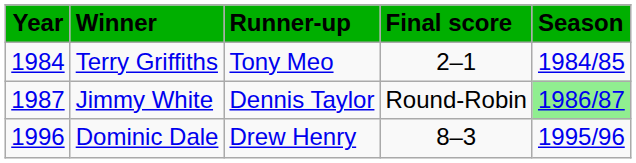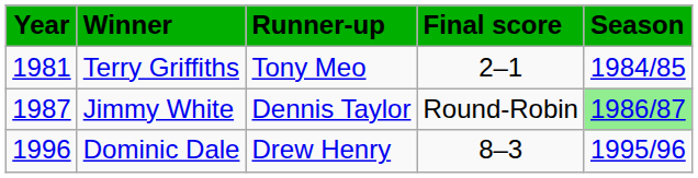 <table class="wikitable" style="margin: auto">
 <tr>
 <th style="text-align: center; background-color: #00af00">Year</th>
 <th style="text-align: left; background-color: #00af00">Winner</th>
 <th style="text-align: left; background-color: #00af00">Runner-up</th>
 <th style="text-align: left; background-color: #00af00">Final score</th>
 <th style="text-align: left; background-color: #00af00">Season</th>
 </tr>
 <tr>
-<td><a href='#'>1984</a></td>
+<td><a href='#'>1981</a></td>
 <td> <a href='#'>Terry Griffiths</a></td>
 <td> <a href='#'>Tony Meo</a></td>
 <td style="text-align: center">2–1</td>
 <td><a href='#'>1984/85</a></td>
 </tr>
 <tr>
 <td><a href='#'>1987</a></td>
 <td> <a href='#'>Jimmy White</a></td>
 <td> <a href='#'>Dennis Taylor</a></td>
 <td style="text-align: center">Round-Robin</td>
 <td style="background: lightgreen;"><a href='#'>1986/87</a></td>
 </tr>
 <tr>
 <td><a href='#'>1996</a></td>
 <td> <a href='#'>Dominic Dale</a></td>
 <td> <a href='#'>Drew Henry</a></td>
 <td style="text-align: center">8–3</td>
 <td><a href='#'>1995/96</a></td>
 </tr>
 </table>
